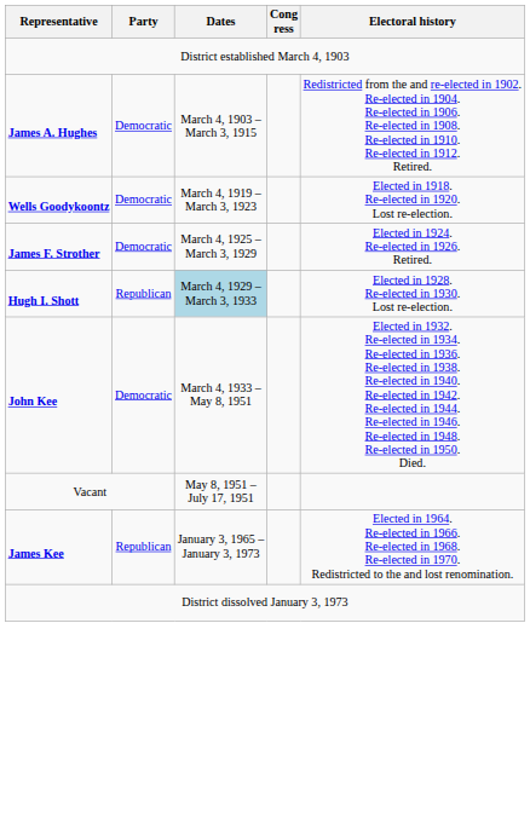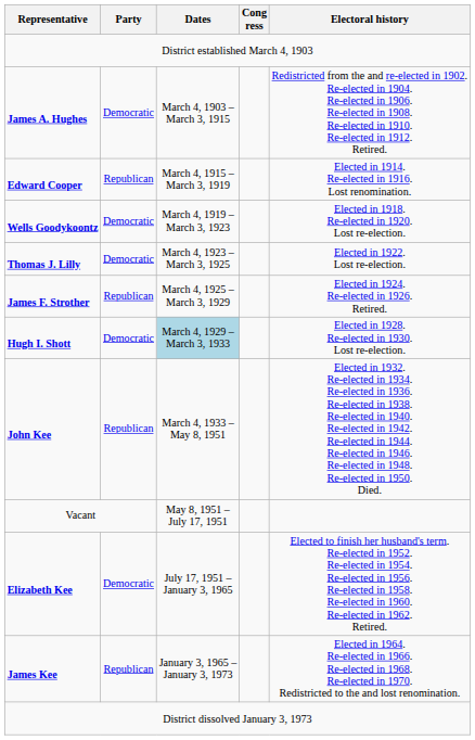 <table class=wikitable style="text-align:center">
 <tr>
 <th>Representative</th>
 <th>Party</th>
 <th>Dates</th>
 <th>Cong<br>ress</th>
 <th>Electoral history</th>
 </tr>
 <tr style="height:3em">
 <td colspan=5>District established March 4, 1903</td>
 </tr>
 <tr style="height:3em">
 <td align=left nowrap><br><strong><a href='#'>James A. Hughes</a></strong><br></td>
 <td><a href='#'>Democratic</a></td>
 <td>March 4, 1903 – <br> March 3, 1915</td>
 <td></td>
 <td><a href='#'>Redistricted</a> from the  and <a href='#'>re-elected in 1902</a>.<br><a href='#'>Re-elected in 1904</a>.<br><a href='#'>Re-elected in 1906</a>.<br><a href='#'>Re-elected in 1908</a>.<br><a href='#'>Re-elected in 1910</a>.<br><a href='#'>Re-elected in 1912</a>.<br>Retired.</td>
 </tr>
 <tr style="height:3em">
+<td align=left nowrap><br><strong><a href='#'>Edward Cooper</a></strong><br></td>
+<td><a href='#'>Republican</a></td>
+<td>March 4, 1915 – <br> March 3, 1919</td>
+<td></td>
+<td><a href='#'>Elected in 1914</a>.<br><a href='#'>Re-elected in 1916</a>.<br>Lost renomination.</td>
+</tr>
+<tr style="height:3em">
 <td align=left nowrap><br><strong><a href='#'>Wells Goodykoontz</a></strong><br></td>
 <td><a href='#'>Democratic</a></td>
 <td>March 4, 1919 – <br> March 3, 1923</td>
 <td></td>
 <td><a href='#'>Elected in 1918</a>.<br><a href='#'>Re-elected in 1920</a>.<br>Lost re-election.</td>
 </tr>
 <tr style="height:3em">
+<td align=left nowrap><br><strong><a href='#'>Thomas J. Lilly</a></strong><br></td>
+<td><a href='#'>Democratic</a></td>
+<td>March 4, 1923 – <br> March 3, 1925</td>
+<td></td>
+<td><a href='#'>Elected in 1922</a>.<br>Lost re-election.</td>
+</tr>
+<tr style="height:3em">
 <td align=left nowrap><br><strong><a href='#'>James F. Strother</a></strong><br></td>
-<td><a href='#'>Democratic</a></td>
+<td><a href='#'>Republican</a></td>
 <td>March 4, 1925 – <br> March 3, 1929</td>
 <td></td>
 <td><a href='#'>Elected in 1924</a>.<br><a href='#'>Re-elected in 1926</a>.<br>Retired.</td>
 </tr>
 <tr style="height:3em">
 <td align=left nowrap><br><strong><a href='#'>Hugh I. Shott</a></strong><br></td>
-<td><a href='#'>Republican</a></td>
+<td><a href='#'>Democratic</a></td>
 <td style="background: lightblue;">March 4, 1929 – <br> March 3, 1933</td>
 <td></td>
 <td><a href='#'>Elected in 1928</a>.<br><a href='#'>Re-elected in 1930</a>.<br>Lost re-election.</td>
 </tr>
 <tr style="height:3em">
 <td align=left nowrap><br><strong><a href='#'>John Kee</a></strong><br></td>
-<td><a href='#'>Democratic</a></td>
+<td><a href='#'>Republican</a></td>
 <td>March 4, 1933 – <br> May 8, 1951</td>
 <td></td>
 <td><a href='#'>Elected in 1932</a>.<br><a href='#'>Re-elected in 1934</a>.<br><a href='#'>Re-elected in 1936</a>.<br><a href='#'>Re-elected in 1938</a>.<br><a href='#'>Re-elected in 1940</a>.<br><a href='#'>Re-elected in 1942</a>.<br><a href='#'>Re-elected in 1944</a>.<br><a href='#'>Re-elected in 1946</a>.<br><a href='#'>Re-elected in 1948</a>.<br><a href='#'>Re-elected in 1950</a>.<br>Died.</td>
 </tr>
 <tr style="height:3em">
 <td colspan=2>Vacant</td>
 <td>May 8, 1951 – <br> July 17, 1951</td>
 <td></td>
 <td></td>
+</tr>
+<tr style="height:3em">
+<td align=left nowrap><br><strong><a href='#'>Elizabeth Kee</a></strong><br></td>
+<td><a href='#'>Democratic</a></td>
+<td>July 17, 1951 – <br> January 3, 1965</td>
+<td></td>
+<td><a href='#'>Elected to finish her husband's term</a>.<br><a href='#'>Re-elected in 1952</a>.<br><a href='#'>Re-elected in 1954</a>.<br><a href='#'>Re-elected in 1956</a>.<br><a href='#'>Re-elected in 1958</a>.<br><a href='#'>Re-elected in 1960</a>.<br><a href='#'>Re-elected in 1962</a>.<br>Retired.</td>
 </tr>
 <tr style="height:3em">
 <td align=left nowrap><br><strong><a href='#'>James Kee</a></strong><br></td>
 <td><a href='#'>Republican</a></td>
 <td>January 3, 1965 – <br> January 3, 1973</td>
 <td></td>
 <td><a href='#'>Elected in 1964</a>.<br><a href='#'>Re-elected in 1966</a>.<br><a href='#'>Re-elected in 1968</a>.<br><a href='#'>Re-elected in 1970</a>.<br>Redistricted to the  and lost renomination.</td>
 </tr>
 <tr style="height:3em">
 <td colspan=5>District dissolved January 3, 1973</td>
 </tr>
 </table>
